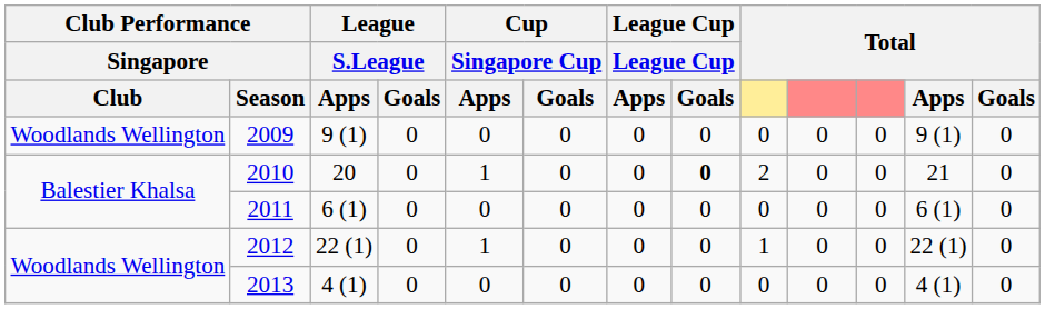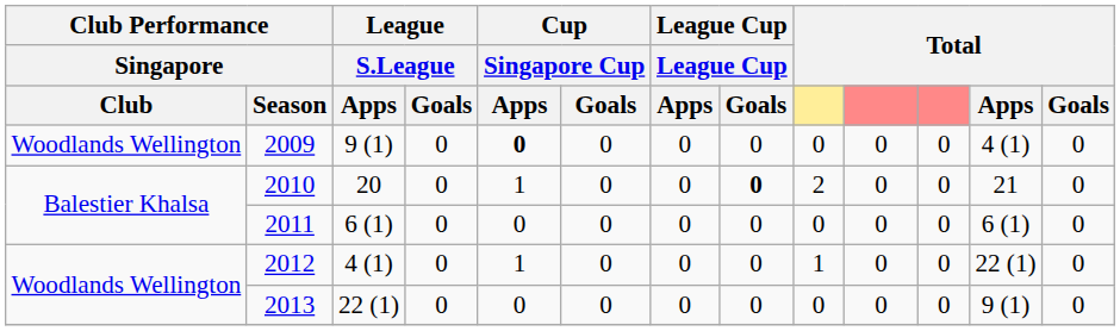 <table class="wikitable" style="text-align:center;">
 <tr>
 <th colspan="2">Club Performance</th>
 <th colspan="2">League</th>
 <th colspan="2">Cup</th>
 <th colspan="2">League Cup</th>
 <th colspan="5" rowspan="2">Total</th>
 </tr>
 <tr>
 <th colspan="2">Singapore</th>
 <th colspan="2"><a href='#'>S.League</a></th>
 <th colspan="2"><a href='#'>Singapore Cup</a></th>
 <th colspan="2"><a href='#'>League Cup</a></th>
 </tr>
 <tr>
 <th>Club</th>
 <th>Season</th>
 <th>Apps</th>
 <th>Goals</th>
 <th>Apps</th>
 <th>Goals</th>
 <th>Apps</th>
 <th>Goals</th>
 <th style="width:25px; background:#fe9;"></th>
 <th style="width:40px; background:#ff8888;"></th>
 <th style="width:25px; background:#ff8888;"></th>
 <th>Apps</th>
 <th>Goals</th>
 </tr>
 <tr>
 <td rowspan="1"><a href='#'>Woodlands Wellington</a></td>
 <td><a href='#'>2009</a></td>
 <td>9 (1)</td>
 <td>0</td>
+<td><strong>0</strong></td>
 <td>0</td>
 <td>0</td>
 <td>0</td>
 <td>0</td>
 <td>0</td>
 <td>0</td>
-<td>0</td>
-<td>9 (1)</td>
+<td>4 (1)</td>
 <td>0</td>
 </tr>
 <tr>
 <td rowspan="2"><a href='#'>Balestier Khalsa</a></td>
 <td><a href='#'>2010</a></td>
 <td>20</td>
 <td>0</td>
 <td>1</td>
 <td>0</td>
 <td>0</td>
 <td><strong>0</strong></td>
 <td>2</td>
 <td>0</td>
 <td>0</td>
 <td>21</td>
 <td>0</td>
 </tr>
 <tr>
 <td><a href='#'>2011</a></td>
 <td>6 (1)</td>
 <td>0</td>
 <td>0</td>
 <td>0</td>
 <td>0</td>
 <td>0</td>
 <td>0</td>
 <td>0</td>
 <td>0</td>
 <td>6 (1)</td>
 <td>0</td>
 </tr>
 <tr>
 <td rowspan="2"><a href='#'>Woodlands Wellington</a></td>
 <td><a href='#'>2012</a></td>
-<td>22 (1)</td>
+<td>4 (1)</td>
 <td>0</td>
 <td>1</td>
 <td>0</td>
 <td>0</td>
 <td>0</td>
 <td>1</td>
 <td>0</td>
 <td>0</td>
 <td>22 (1)</td>
 <td>0</td>
 </tr>
 <tr>
 <td><a href='#'>2013</a></td>
-<td>4 (1)</td>
+<td>22 (1)</td>
 <td>0</td>
 <td>0</td>
 <td>0</td>
 <td>0</td>
 <td>0</td>
 <td>0</td>
 <td>0</td>
 <td>0</td>
-<td>4 (1)</td>
+<td>9 (1)</td>
 <td>0</td>
 </tr>
 <tr>
 </tr>
 </table>
